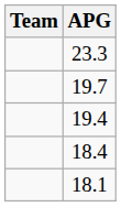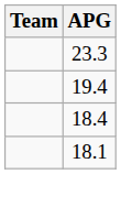 <table class=wikitable>
 <tr>
 <th>Team</th>
 <th>APG</th>
 </tr>
 <tr>
 <td></td>
 <td align=center>23.3</td>
-</tr>
-<tr>
-<td></td>
-<td align=center>19.7</td>
 </tr>
 <tr>
 <td></td>
 <td align=center>19.4</td>
 </tr>
 <tr>
 <td></td>
 <td align=center>18.4</td>
 </tr>
 <tr>
 <td></td>
 <td align=center>18.1</td>
 </tr>
 </table>
